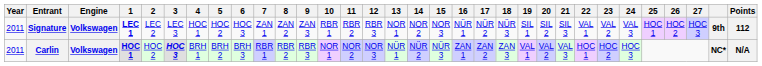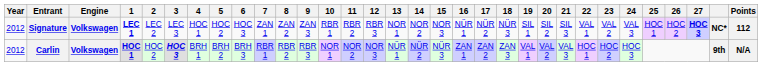 <table class="wikitable" style="text-align:center; font-size:85%">
 <tr>
 <th>Year</th>
 <th>Entrant</th>
 <th>Engine</th>
 <th>1</th>
 <th>2</th>
 <th>3</th>
 <th>4</th>
 <th>5</th>
 <th>6</th>
 <th>7</th>
 <th>8</th>
 <th>9</th>
 <th>10</th>
 <th>11</th>
 <th>12</th>
 <th>13</th>
 <th>14</th>
 <th>15</th>
 <th>16</th>
 <th>17</th>
 <th>18</th>
 <th>19</th>
 <th>20</th>
 <th>21</th>
 <th>22</th>
 <th>23</th>
 <th>24</th>
 <th>25</th>
 <th>26</th>
 <th>27</th>
 <th></th>
 <th>Points</th>
 </tr>
 <tr>
-<td id=2011R><a href='#'>2011</a></td>
+<td id=2011R><a href='#'>2012</a></td>
 <th><a href='#'>Signature</a></th>
 <th><a href='#'>Volkswagen</a></th>
 <td><strong><a href='#'>LEC<br>1</a></strong></td>
 <td><a href='#'>LEC<br>2</a></td>
 <td><a href='#'>LEC<br>3</a></td>
 <td><a href='#'>HOC<br>1</a></td>
 <td><a href='#'>HOC<br>2</a></td>
 <td><a href='#'>HOC<br>3</a></td>
 <td><a href='#'>ZAN<br>1</a></td>
 <td><a href='#'>ZAN<br>2</a></td>
 <td><a href='#'>ZAN<br>3</a></td>
 <td><a href='#'>RBR<br>1</a></td>
 <td><a href='#'>RBR<br>2</a></td>
 <td><a href='#'>RBR<br>3</a></td>
 <td><a href='#'>NOR<br>1</a></td>
 <td><a href='#'>NOR<br>2</a></td>
 <td><a href='#'>NOR<br>3</a></td>
 <td><a href='#'>NÜR<br>1</a></td>
 <td><a href='#'>NÜR<br>2</a></td>
 <td><a href='#'>NÜR<br>3</a></td>
 <td><a href='#'>SIL<br>1</a></td>
 <td><a href='#'>SIL<br>2</a></td>
 <td><a href='#'>SIL<br>3</a></td>
 <td><a href='#'>VAL<br>1</a></td>
 <td><a href='#'>VAL<br>2</a></td>
 <td><a href='#'>VAL<br>3</a></td>
 <td style="background:#EFCFFF;"><a href='#'>HOC<br>1</a><br></td>
 <td style="background:#EFCFFF;"><a href='#'>HOC<br>2</a><br></td>
-<td style="background:#CFCFFF;"><a href='#'>HOC<br>3</a><br></td>
-<th>9th</th>
+<td style="background:#CFCFFF;"><strong><a href='#'>HOC<br>3</a><br></strong></td>
+<th>NC*</th>
 <th>112</th>
 </tr>
 <tr>
-<td id=2012R><a href='#'>2011</a></td>
+<td id=2012R><a href='#'>2012</a></td>
 <th><a href='#'>Carlin</a></th>
 <th><a href='#'>Volkswagen</a></th>
 <td style="background:#DFDFDF;"><strong><a href='#'>HOC<br>1</a></strong><br></td>
 <td style="background:#DFFFDF;"><a href='#'>HOC<br>2</a><br></td>
 <td style="background:#DFDFDF;"><strong><em><a href='#'>HOC<br>3</a></em></strong><br></td>
 <td style="background:#DFFFDF;"><a href='#'>BRH<br>1</a><br></td>
 <td style="background:#DFFFDF;"><a href='#'>BRH<br>2</a><br></td>
 <td style="background:#DFFFDF;"><a href='#'>BRH<br>3</a><br></td>
 <td style="background:#CFCFFF;"><a href='#'>RBR<br>1</a><br></td>
 <td style="background:#DFFFDF;"><a href='#'>RBR<br>2</a><br></td>
 <td style="background:#DFFFDF;"><a href='#'>RBR<br>3</a><br></td>
 <td style="background:#EFCFFF;"><a href='#'>NOR<br>1</a><br></td>
 <td style="background:#CFCFFF;"><a href='#'>NOR<br>2</a><br></td>
 <td style="background:#CFCFFF;"><a href='#'>NOR<br>3</a><br></td>
 <td style="background:#DFFFDF;"><a href='#'>NÜR<br>1</a><br></td>
 <td style="background:#CFCFFF;"><a href='#'>NÜR<br>2</a><br></td>
 <td style="background:#DFFFDF;"><a href='#'>NÜR<br>3</a><br></td>
 <td style="background:#CFCFFF;"><a href='#'>ZAN<br>1</a><br></td>
 <td style="background:#CFCFFF;"><a href='#'>ZAN<br>2</a><br></td>
 <td style="background:#DFFFDF;"><a href='#'>ZAN<br>3</a><br></td>
 <td style="background:#EFCFFF;"><a href='#'>VAL<br>1</a><br></td>
 <td style="background:#CFCFFF;"><a href='#'>VAL<br>2</a><br></td>
 <td style="background:#DFFFDF;"><a href='#'>VAL<br>3</a><br></td>
 <td style="background:#EFCFFF;"><a href='#'>HOC<br>1</a><br></td>
 <td style="background:#CFCFFF;"><a href='#'>HOC<br>2</a><br></td>
 <td style="background:#DFFFDF;"><a href='#'>HOC<br>3</a><br></td>
 <td colspan=3></td>
-<th>NC*</th>
+<th>9th</th>
 <th>N/A</th>
 </tr>
 </table>
